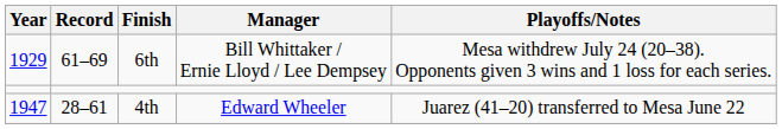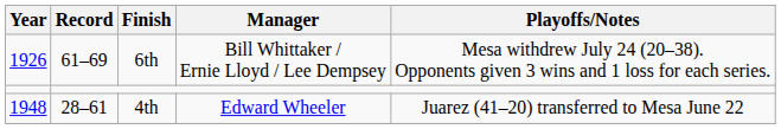 <table class="wikitable" style="text-align:center">
 <tr>
 <th>Year</th>
 <th>Record</th>
 <th>Finish</th>
 <th>Manager</th>
 <th>Playoffs/Notes</th>
 </tr>
 <tr align=center>
-<td><a href='#'>1929</a></td>
+<td><a href='#'>1926</a></td>
 <td>61–69</td>
 <td>6th</td>
 <td>Bill Whittaker / <br>Ernie Lloyd / Lee Dempsey</td>
 <td>Mesa withdrew July 24 (20–38).<br> Opponents given 3 wins and 1 loss for each series.</td>
 </tr>
 <tr align=center>
 <td></td>
 </tr>
 <tr align=center>
-<td><a href='#'>1947</a></td>
+<td><a href='#'>1948</a></td>
 <td>28–61</td>
 <td>4th</td>
 <td><a href='#'>Edward Wheeler</a></td>
 <td>Juarez (41–20) transferred to Mesa June 22</td>
 </tr>
 <tr>
 </tr>
 </table>
